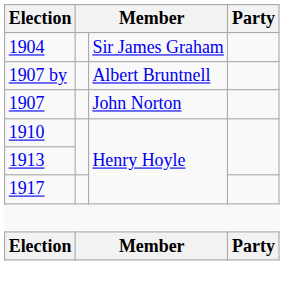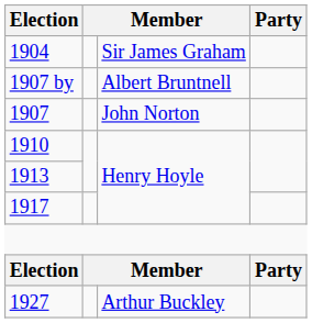 <table class="wikitable" style='border-style: none none none none;'>
 <tr>
 <th>Election</th>
 <th colspan="2">Member</th>
 <th>Party</th>
 </tr>
 <tr style="background: #f9f9f9">
 <td><a href='#'>1904</a></td>
 <td> </td>
 <td><a href='#'>Sir James Graham</a></td>
 <td></td>
 </tr>
 <tr style="background: #f9f9f9">
 <td><a href='#'>1907 by</a></td>
 <td> </td>
 <td><a href='#'>Albert Bruntnell</a></td>
 <td></td>
 </tr>
 <tr style="background: #f9f9f9">
 <td><a href='#'>1907</a></td>
 <td> </td>
 <td><a href='#'>John Norton</a></td>
 <td></td>
 </tr>
 <tr style="background: #f9f9f9">
 <td><a href='#'>1910</a></td>
 <td rowspan="2" > </td>
 <td rowspan="3"><a href='#'>Henry Hoyle</a></td>
 <td rowspan="2"></td>
 </tr>
 <tr style="background: #f9f9f9">
 <td><a href='#'>1913</a></td>
 </tr>
 <tr style="background: #f9f9f9">
 <td><a href='#'>1917</a></td>
 <td> </td>
 <td></td>
 </tr>
 <tr>
 <td colspan="4" style='border-style: none none none none;'> </td>
 </tr>
 <tr>
 <th>Election</th>
 <th colspan="2">Member</th>
 <th>Party</th>
 </tr>
+<tr style="background: #f9f9f9">
+<td><a href='#'>1927</a></td>
+<td> </td>
+<td><a href='#'>Arthur Buckley</a></td>
+<td></td>
+</tr>
 </table>
